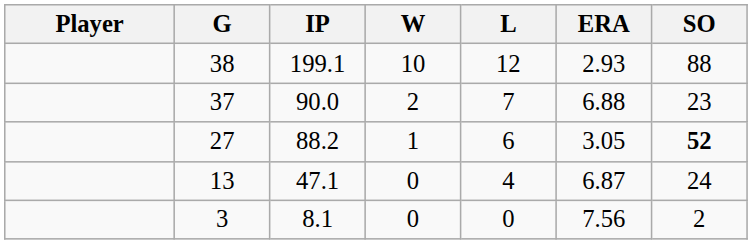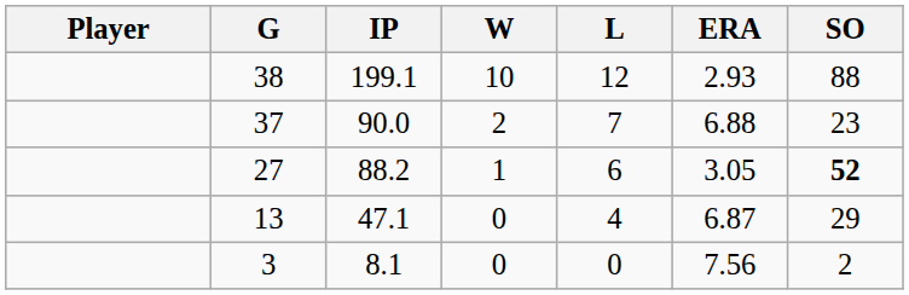 <table class="wikitable sortable">
 <tr>
 <th bgcolor="#DDDDFF" width="16%">Player</th>
 <th bgcolor="#DDDDFF" width="9%">G</th>
 <th bgcolor="#DDDDFF" width="9%">IP</th>
 <th bgcolor="#DDDDFF" width="9%">W</th>
 <th bgcolor="#DDDDFF" width="9%">L</th>
 <th bgcolor="#DDDDFF" width="9%">ERA</th>
 <th bgcolor="#DDDDFF" width="9%">SO</th>
 </tr>
 <tr align="center">
 <td></td>
 <td>38</td>
 <td>199.1</td>
 <td>10</td>
 <td>12</td>
 <td>2.93</td>
 <td>88</td>
 </tr>
 <tr align="center">
 <td></td>
 <td>37</td>
 <td>90.0</td>
 <td>2</td>
 <td>7</td>
 <td>6.88</td>
 <td>23</td>
 </tr>
 <tr align="center">
 <td></td>
 <td>27</td>
 <td>88.2</td>
 <td>1</td>
 <td>6</td>
 <td>3.05</td>
 <td><strong>52</strong></td>
 </tr>
 <tr align="center">
 <td></td>
 <td>13</td>
 <td>47.1</td>
 <td>0</td>
 <td>4</td>
 <td>6.87</td>
-<td>24</td>
+<td>29</td>
 </tr>
 <tr align="center">
 <td></td>
 <td>3</td>
 <td>8.1</td>
 <td>0</td>
 <td>0</td>
 <td>7.56</td>
 <td>2</td>
 </tr>
 </table>
